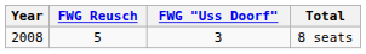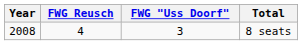 <table class="wikitable" width="350">
 <tr>
 <th>Year</th>
 <th><a href='#'>FWG Reusch</a></th>
 <th><a href='#'>FWG "Uss Doorf"</a></th>
 <th>Total</th>
 </tr>
 <tr align="center">
 <td>2008</td>
-<td>5</td>
+<td>4</td>
 <td>3</td>
 <td>8 seats</td>
 </tr>
 </table>
